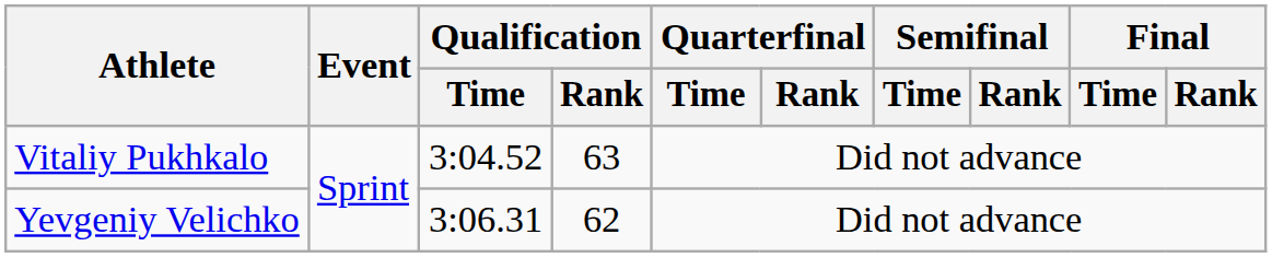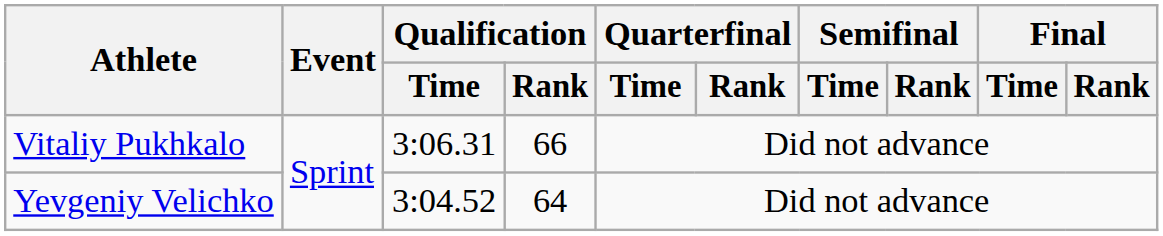 <table class=wikitable style=font-size:90%;text-align:center>
 <tr>
 <th rowspan=2>Athlete</th>
 <th rowspan=2>Event</th>
 <th colspan=2>Qualification</th>
 <th colspan=2>Quarterfinal</th>
 <th colspan=2>Semifinal</th>
 <th colspan=2>Final</th>
 </tr>
 <tr style=font-size:95%>
 <th>Time</th>
 <th>Rank</th>
 <th>Time</th>
 <th>Rank</th>
 <th>Time</th>
 <th>Rank</th>
 <th>Time</th>
 <th>Rank</th>
 </tr>
 <tr>
 <td align=left><a href='#'>Vitaliy Pukhkalo</a></td>
 <td align=left rowspan=2><a href='#'>Sprint</a></td>
-<td>3:04.52</td>
-<td>63</td>
+<td>3:06.31</td>
+<td>66</td>
 <td colspan=6>Did not advance</td>
 </tr>
 <tr>
 <td align=left><a href='#'>Yevgeniy Velichko</a></td>
-<td>3:06.31</td>
-<td>62</td>
+<td>3:04.52</td>
+<td>64</td>
 <td colspan=6>Did not advance</td>
 </tr>
 </table>
